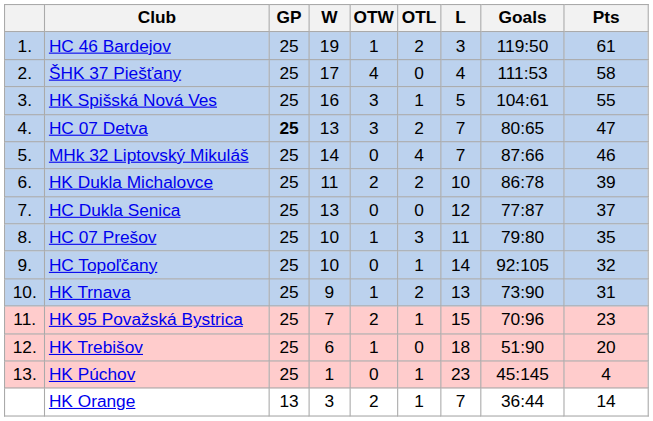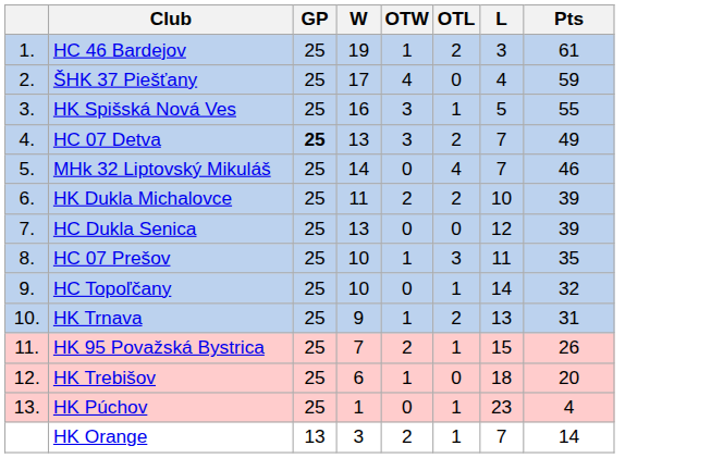 <table class="wikitable">
 <tr>
 <th width="30"></th>
 <th width="200">Club</th>
 <th width="30">GP</th>
 <th width="30">W</th>
 <th width="30">OTW</th>
 <th width="30">OTL</th>
 <th width="30">L</th>
-<th width="70">Goals</th>
 <th width="70">Pts</th>
 </tr>
 <tr bgcolor="#BCD2EE" align="center">
 <td>1.</td>
 <td align="left"><a href='#'>HC 46 Bardejov</a></td>
 <td>25</td>
 <td>19</td>
 <td>1</td>
 <td>2</td>
 <td>3</td>
-<td>119:50</td>
 <td>61</td>
 </tr>
 <tr bgcolor="#BCD2EE" align="center">
 <td>2.</td>
 <td align="left"><a href='#'>ŠHK 37 Piešťany</a></td>
 <td>25</td>
 <td>17</td>
 <td>4</td>
 <td>0</td>
 <td>4</td>
-<td>111:53</td>
-<td>58</td>
+<td>59</td>
 </tr>
 <tr bgcolor="#BCD2EE" align="center">
 <td>3.</td>
 <td align="left"><a href='#'>HK Spišská Nová Ves</a></td>
 <td>25</td>
 <td>16</td>
 <td>3</td>
 <td>1</td>
 <td>5</td>
-<td>104:61</td>
 <td>55</td>
 </tr>
 <tr bgcolor="#BCD2EE" align="center">
 <td>4.</td>
 <td align="left"><a href='#'>HC 07 Detva</a></td>
 <td><strong>25</strong></td>
 <td>13</td>
 <td>3</td>
 <td>2</td>
 <td>7</td>
-<td>80:65</td>
-<td>47</td>
+<td>49</td>
 </tr>
 <tr bgcolor="#BCD2EE" align="center">
 <td>5.</td>
 <td align="left"><a href='#'>MHk 32 Liptovský Mikuláš</a></td>
 <td>25</td>
 <td>14</td>
 <td>0</td>
 <td>4</td>
 <td>7</td>
-<td>87:66</td>
 <td>46</td>
 </tr>
 <tr bgcolor="#BCD2EE" align="center">
 <td>6.</td>
 <td align="left"><a href='#'>HK Dukla Michalovce</a></td>
 <td>25</td>
 <td>11</td>
 <td>2</td>
 <td>2</td>
 <td>10</td>
-<td>86:78</td>
 <td>39</td>
 </tr>
 <tr bgcolor="#BCD2EE" align="center">
 <td>7.</td>
 <td align="left"><a href='#'>HC Dukla Senica</a></td>
 <td>25</td>
 <td>13</td>
 <td>0</td>
 <td>0</td>
 <td>12</td>
-<td>77:87</td>
-<td>37</td>
+<td>39</td>
 </tr>
 <tr bgcolor="#BCD2EE" align="center">
 <td>8.</td>
 <td align="left"><a href='#'>HC 07 Prešov</a></td>
 <td>25</td>
 <td>10</td>
 <td>1</td>
 <td>3</td>
 <td>11</td>
-<td>79:80</td>
 <td>35</td>
 </tr>
 <tr bgcolor="#BCD2EE" align="center">
 <td>9.</td>
 <td align="left"><a href='#'>HC Topoľčany</a></td>
 <td>25</td>
 <td>10</td>
 <td>0</td>
 <td>1</td>
 <td>14</td>
-<td>92:105</td>
 <td>32</td>
 </tr>
 <tr bgcolor="#BCD2EE" align="center">
 <td>10.</td>
 <td align="left"><a href='#'>HK Trnava</a></td>
 <td>25</td>
 <td>9</td>
 <td>1</td>
 <td>2</td>
 <td>13</td>
-<td>73:90</td>
 <td>31</td>
 </tr>
 <tr bgcolor="#FFCCCC" align="center">
 <td>11.</td>
 <td align="left"><a href='#'>HK 95 Považská Bystrica</a></td>
 <td>25</td>
 <td>7</td>
 <td>2</td>
 <td>1</td>
 <td>15</td>
-<td>70:96</td>
-<td>23</td>
+<td>26</td>
 </tr>
 <tr bgcolor="#FFCCCC" align="center">
 <td>12.</td>
 <td align="left"><a href='#'>HK Trebišov</a></td>
 <td>25</td>
 <td>6</td>
 <td>1</td>
 <td>0</td>
 <td>18</td>
-<td>51:90</td>
 <td>20</td>
 </tr>
 <tr bgcolor="#FFCCCC" align="center">
 <td>13.</td>
 <td align="left"><a href='#'>HK Púchov</a></td>
 <td>25</td>
 <td>1</td>
 <td>0</td>
 <td>1</td>
 <td>23</td>
-<td>45:145</td>
 <td>4</td>
 </tr>
 <tr bgcolor="#FFFFFF" align="center">
 <td></td>
 <td align="left"><a href='#'>HK Orange</a></td>
 <td>13</td>
 <td>3</td>
 <td>2</td>
 <td>1</td>
 <td>7</td>
-<td>36:44</td>
 <td>14</td>
 </tr>
 </table>
